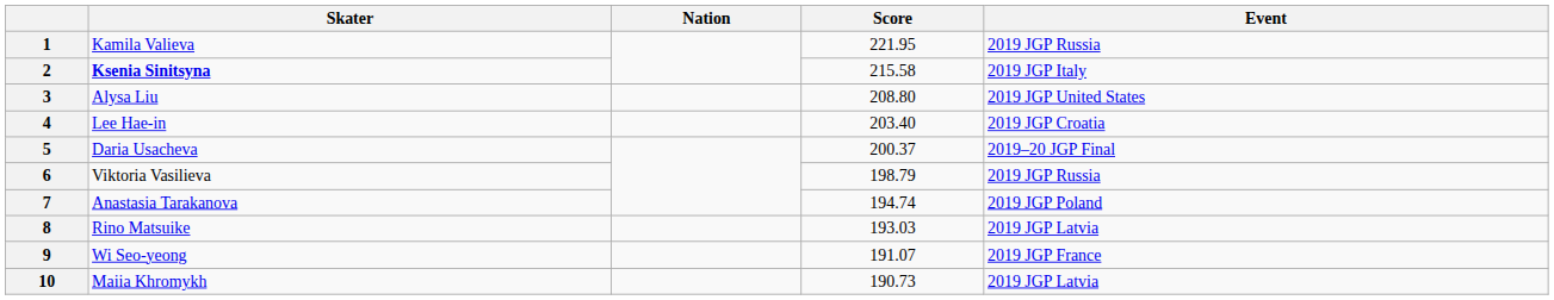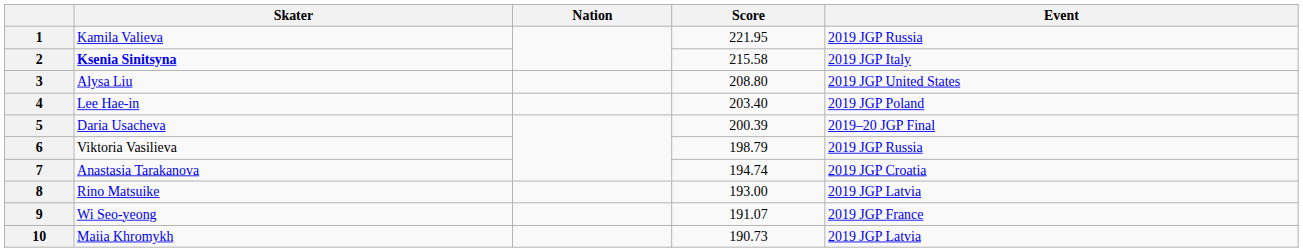 <table class="wikitable sortable" style="text-align:left; width:75%">
 <tr>
 <th scope="col"></th>
 <th scope="col">Skater</th>
 <th scope="col">Nation</th>
 <th scope="col">Score</th>
 <th scope="col">Event</th>
 </tr>
 <tr>
 <th scope="row">1</th>
 <td><a href='#'>Kamila Valieva</a></td>
 <td rowspan="2"></td>
 <td style="text-align:center;">221.95</td>
 <td><a href='#'>2019 JGP Russia</a></td>
 </tr>
 <tr>
 <th scope="row">2</th>
 <td><strong><a href='#'>Ksenia Sinitsyna</a></strong></td>
 <td style="text-align:center;">215.58</td>
 <td><a href='#'>2019 JGP Italy</a></td>
 </tr>
 <tr>
 <th scope="row">3</th>
 <td><a href='#'>Alysa Liu</a></td>
 <td></td>
 <td style="text-align:center;">208.80</td>
 <td><a href='#'>2019 JGP United States</a></td>
 </tr>
 <tr>
 <th scope="row">4</th>
 <td><a href='#'>Lee Hae-in</a></td>
 <td></td>
 <td style="text-align:center;">203.40</td>
-<td><a href='#'>2019 JGP Croatia</a></td>
+<td><a href='#'>2019 JGP Poland</a></td>
 </tr>
 <tr>
 <th scope="row">5</th>
 <td><a href='#'>Daria Usacheva</a></td>
 <td rowspan="3"></td>
-<td style="text-align:center;">200.37</td>
+<td style="text-align:center;">200.39</td>
 <td><a href='#'>2019–20 JGP Final</a></td>
 </tr>
 <tr>
 <th scope="row">6</th>
 <td>Viktoria Vasilieva</td>
 <td style="text-align:center;">198.79</td>
 <td><a href='#'>2019 JGP Russia</a></td>
 </tr>
 <tr>
 <th scope="row">7</th>
 <td><a href='#'>Anastasia Tarakanova</a></td>
 <td style="text-align:center;">194.74</td>
-<td><a href='#'>2019 JGP Poland</a></td>
+<td><a href='#'>2019 JGP Croatia</a></td>
 </tr>
 <tr>
 <th scope="row">8</th>
 <td><a href='#'>Rino Matsuike</a></td>
 <td></td>
-<td style="text-align:center;">193.03</td>
+<td style="text-align:center;">193.00</td>
 <td><a href='#'>2019 JGP Latvia</a></td>
 </tr>
 <tr>
 <th scope="row">9</th>
 <td><a href='#'>Wi Seo-yeong</a></td>
 <td></td>
 <td style="text-align:center;">191.07</td>
 <td><a href='#'>2019 JGP France</a></td>
 </tr>
 <tr>
 <th scope="row">10</th>
 <td><a href='#'>Maiia Khromykh</a></td>
 <td></td>
 <td style="text-align:center;">190.73</td>
 <td><a href='#'>2019 JGP Latvia</a></td>
 </tr>
 </table>
